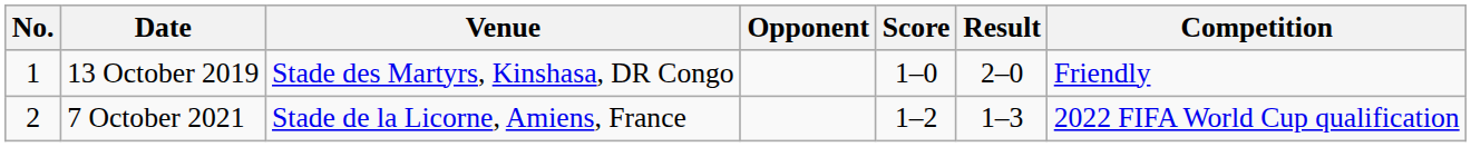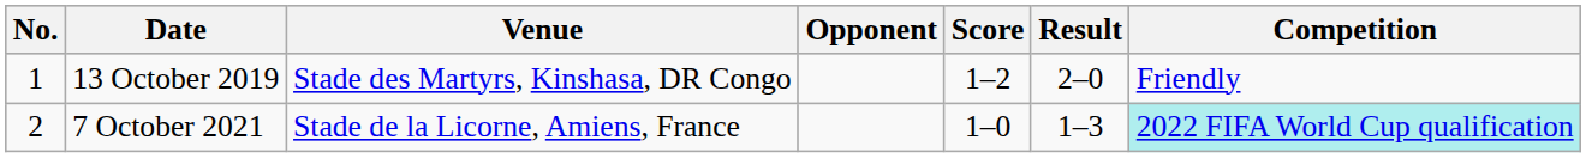 <table class="wikitable sortable">
 <tr>
 <th scope="col">No.</th>
 <th scope="col">Date</th>
 <th scope="col">Venue</th>
 <th scope="col">Opponent</th>
 <th scope="col">Score</th>
 <th scope="col">Result</th>
 <th scope="col">Competition</th>
 </tr>
 <tr>
 <td align="center">1</td>
 <td>13 October 2019</td>
 <td><a href='#'>Stade des Martyrs</a>, <a href='#'>Kinshasa</a>, DR Congo</td>
 <td></td>
-<td align="center">1–0</td>
+<td align="center">1–2</td>
 <td align="center">2–0</td>
 <td><a href='#'>Friendly</a></td>
 </tr>
 <tr>
 <td align="center">2</td>
 <td>7 October 2021</td>
 <td><a href='#'>Stade de la Licorne</a>, <a href='#'>Amiens</a>, France</td>
 <td></td>
-<td align="center">1–2</td>
+<td align="center">1–0</td>
 <td align="center">1–3</td>
-<td><a href='#'>2022 FIFA World Cup qualification</a></td>
+<td style="background: paleturquoise;"><a href='#'>2022 FIFA World Cup qualification</a></td>
 </tr>
 </table>
